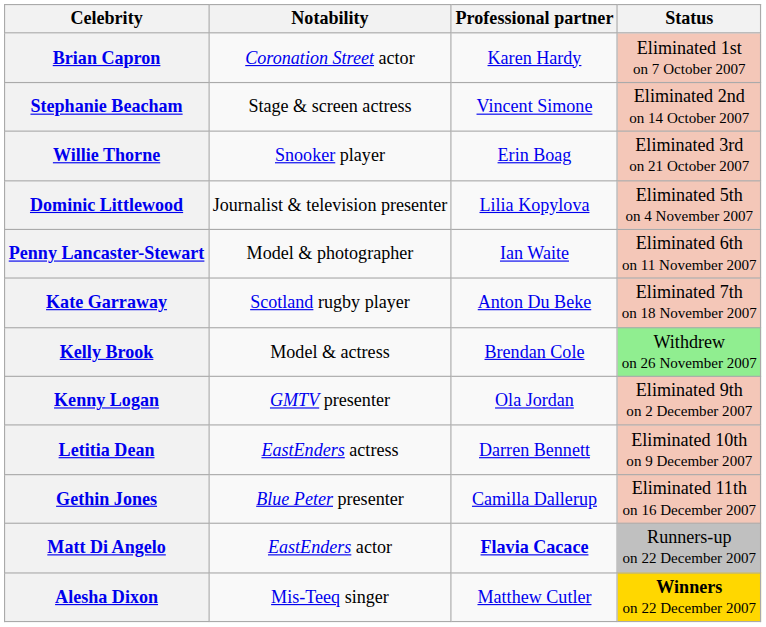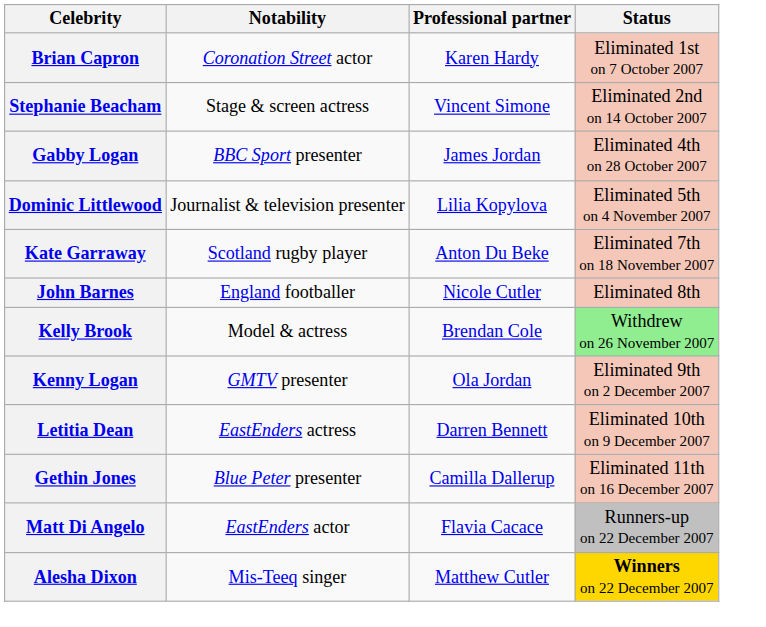 <table class="wikitable sortable" style="text-align:center;">
 <tr>
 <th scope="col">Celebrity</th>
 <th scope="col" class="unsortable">Notability</th>
 <th scope="col">Professional partner</th>
 <th scope="col">Status</th>
 </tr>
 <tr>
 <th scope="row"><a href='#'>Brian Capron</a></th>
 <td><em><a href='#'>Coronation Street</a></em> actor</td>
 <td><a href='#'>Karen Hardy</a></td>
 <td bgcolor="f4c7b8">Eliminated 1st<br><small>on 7 October 2007</small></td>
 </tr>
 <tr>
 <th scope="row"><a href='#'>Stephanie Beacham</a></th>
 <td>Stage & screen actress</td>
 <td><a href='#'>Vincent Simone</a></td>
 <td bgcolor="f4c7b8">Eliminated 2nd<br><small>on 14 October 2007</small></td>
 </tr>
 <tr>
-<th scope="row"><a href='#'>Willie Thorne</a></th>
-<td><a href='#'>Snooker</a> player</td>
-<td><a href='#'>Erin Boag</a></td>
-<td bgcolor="f4c7b8">Eliminated 3rd<br><small>on 21 October 2007</small></td>
+<th scope="row"><a href='#'>Gabby Logan</a></th>
+<td><em><a href='#'>BBC Sport</a></em> presenter</td>
+<td><a href='#'>James Jordan</a></td>
+<td bgcolor="f4c7b8">Eliminated 4th<br><small>on 28 October 2007</small></td>
 </tr>
 <tr>
 <th scope="row"><a href='#'>Dominic Littlewood</a></th>
 <td>Journalist & television presenter</td>
 <td><a href='#'>Lilia Kopylova</a></td>
 <td bgcolor="f4c7b8">Eliminated 5th<br><small>on 4 November 2007</small></td>
 </tr>
 <tr>
-<th scope="row"><a href='#'>Penny Lancaster-Stewart</a></th>
-<td>Model & photographer</td>
-<td><a href='#'>Ian Waite</a></td>
-<td bgcolor="f4c7b8">Eliminated 6th<br><small>on 11 November 2007</small></td>
-</tr>
-<tr>
 <th scope="row"><a href='#'>Kate Garraway</a></th>
 <td><a href='#'>Scotland</a> rugby player</td>
 <td><a href='#'>Anton Du Beke</a></td>
 <td bgcolor="f4c7b8">Eliminated 7th<br><small>on 18 November 2007</small></td>
+</tr>
+<tr>
+<th scope="row"><a href='#'>John Barnes</a></th>
+<td><a href='#'>England</a> footballer</td>
+<td><a href='#'>Nicole Cutler</a></td>
+<td bgcolor="f4c7b8">Eliminated 8th<br></td>
 </tr>
 <tr>
 <th scope="row"><a href='#'>Kelly Brook</a></th>
 <td>Model & actress</td>
 <td><a href='#'>Brendan Cole</a></td>
 <td bgcolor="lightgreen">Withdrew <br><small>on 26 November 2007</small></td>
 </tr>
 <tr>
 <th scope="row"><a href='#'>Kenny Logan</a></th>
 <td><em><a href='#'>GMTV</a></em> presenter</td>
 <td><a href='#'>Ola Jordan</a></td>
 <td bgcolor="f4c7b8">Eliminated 9th<br><small>on 2 December 2007</small></td>
 </tr>
 <tr>
 <th scope="row"><a href='#'>Letitia Dean</a></th>
 <td><em><a href='#'>EastEnders</a></em> actress</td>
 <td><a href='#'>Darren Bennett</a></td>
 <td bgcolor="f4c7b8">Eliminated 10th<br><small>on 9 December 2007</small></td>
 </tr>
 <tr>
 <th scope="row"><a href='#'>Gethin Jones</a></th>
 <td><em><a href='#'>Blue Peter</a></em> presenter</td>
 <td><a href='#'>Camilla Dallerup</a></td>
 <td bgcolor="f4c7b8">Eliminated 11th<br><small>on 16 December 2007</small></td>
 </tr>
 <tr>
 <th scope="row"><a href='#'>Matt Di Angelo</a></th>
 <td><em><a href='#'>EastEnders</a></em> actor</td>
-<td><strong><a href='#'>Flavia Cacace</a></strong></td>
+<td><a href='#'>Flavia Cacace</a></td>
 <td bgcolor="silver">Runners-up<br><small>on 22 December 2007</small></td>
 </tr>
 <tr>
 <th scope="row"><a href='#'>Alesha Dixon</a></th>
 <td><a href='#'>Mis-Teeq</a> singer</td>
 <td><a href='#'>Matthew Cutler</a></td>
 <td bgcolor="gold"><strong>Winners</strong><br><small>on 22 December 2007</small></td>
 </tr>
 </table>
